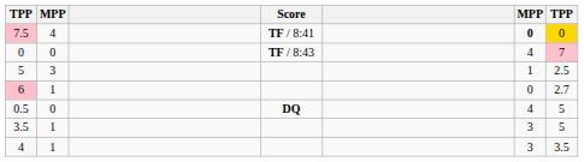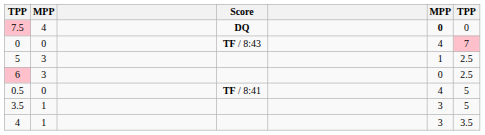 <table class="wikitable" style="text-align: center;" |>
 <tr>
 <th width="35">TPP</th>
 <th width="35">MPP</th>
 <th width="250"></th>
 <th width="75">Score</th>
 <th width="250"></th>
 <th width="35">MPP</th>
 <th width="35">TPP</th>
 </tr>
 <tr>
 <td bgcolor=pink>7.5</td>
 <td>4</td>
 <td style="text-align:left;"></td>
-<td><strong>TF</strong> / 8:41</td>
+<td><strong>DQ</strong></td>
 <td style="text-align:left;"><strong></strong></td>
 <td><strong>0</strong></td>
-<td style="background: gold;">0</td>
+<td>0</td>
 </tr>
 <tr>
 <td>0</td>
 <td>0</td>
 <td style="text-align:left;"><strong></strong></td>
 <td><strong>TF</strong> / 8:43</td>
 <td style="text-align:left;"></td>
 <td>4</td>
 <td bgcolor=pink>7</td>
 </tr>
 <tr>
 <td>5</td>
 <td>3</td>
 <td style="text-align:left;"></td>
 <td></td>
 <td style="text-align:left;"><strong></strong></td>
 <td>1</td>
 <td>2.5</td>
 </tr>
 <tr>
 <td bgcolor=pink>6</td>
-<td>1</td>
+<td>3</td>
 <td style="text-align:left;"></td>
 <td></td>
 <td style="text-align:left;"><strong></strong></td>
 <td>0</td>
-<td>2.7</td>
+<td>2.5</td>
 </tr>
 <tr>
 <td>0.5</td>
 <td>0</td>
 <td style="text-align:left;"><strong></strong></td>
-<td><strong>DQ</strong></td>
+<td><strong>TF</strong> / 8:41</td>
 <td style="text-align:left;"></td>
 <td>4</td>
 <td>5</td>
 </tr>
 <tr>
 <td>3.5</td>
 <td>1</td>
 <td style="text-align:left;"><strong></strong></td>
 <td></td>
 <td style="text-align:left;"></td>
 <td>3</td>
 <td>5</td>
 </tr>
 <tr>
 <td>4</td>
 <td>1</td>
 <td style="text-align:left;"><strong></strong></td>
 <td></td>
 <td style="text-align:left;"></td>
 <td>3</td>
 <td>3.5</td>
 </tr>
 </table>
